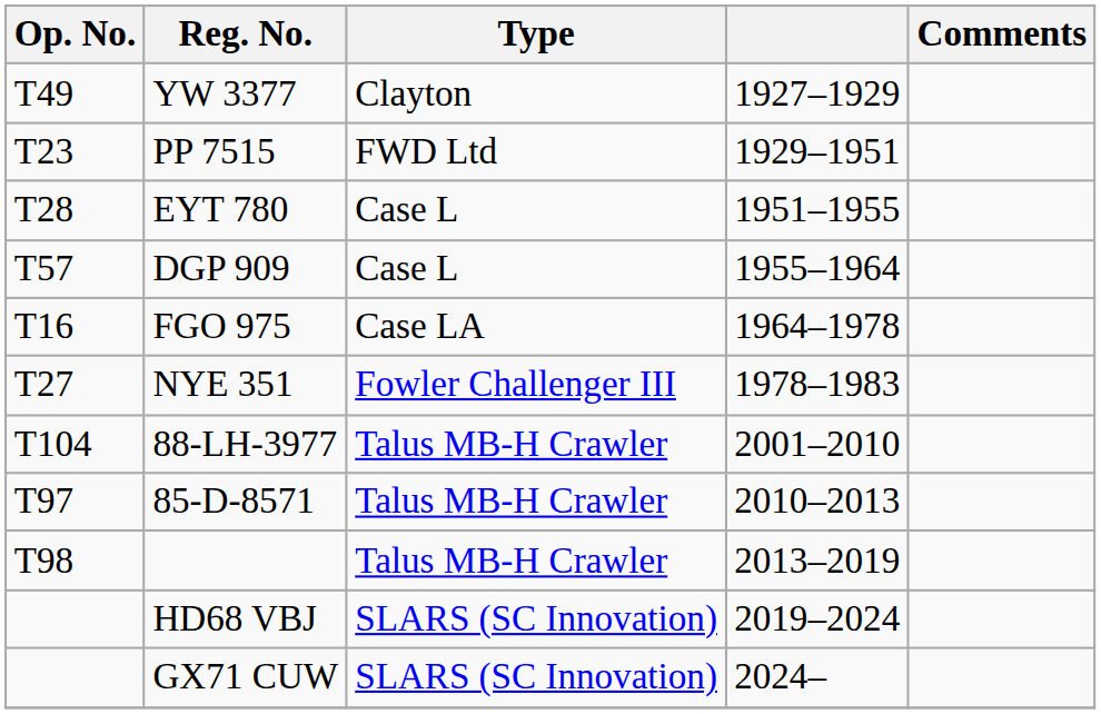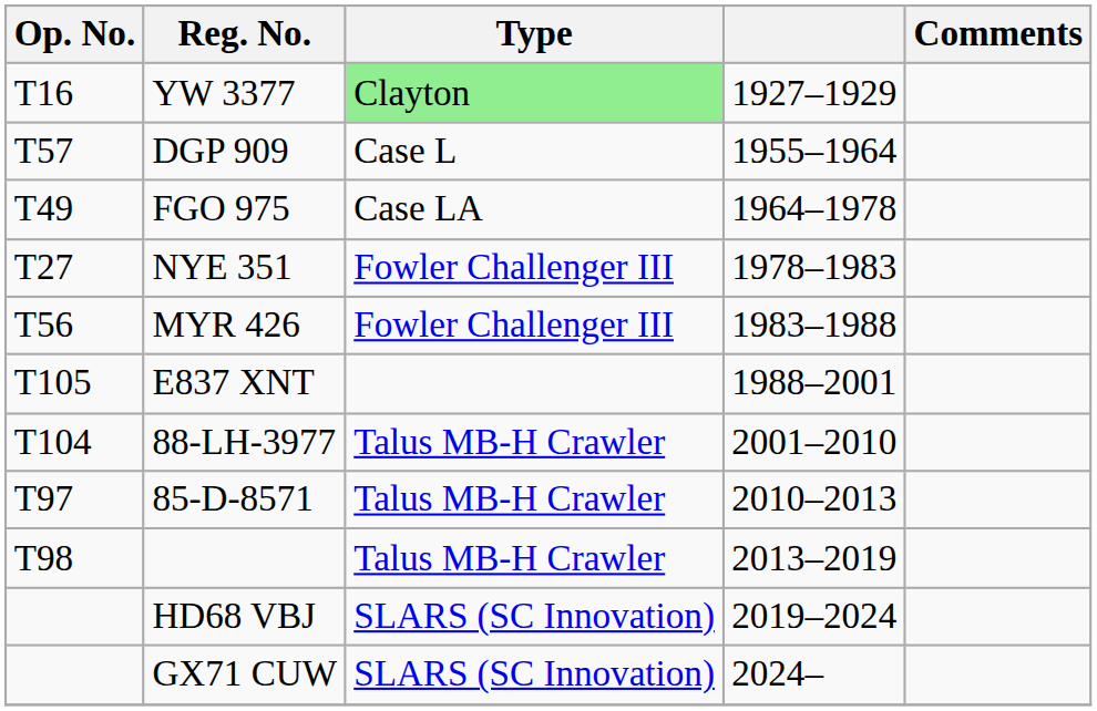 <table class="wikitable">
 <tr>
 <th>Op. No.</th>
 <th>Reg. No.</th>
 <th>Type</th>
 <th></th>
 <th>Comments</th>
 </tr>
 <tr>
-<td>T49</td>
+<td>T16</td>
 <td>YW 3377</td>
-<td>Clayton</td>
+<td style="background: lightgreen;">Clayton</td>
 <td>1927–1929</td>
-<td></td>
-</tr>
-<tr>
-<td>T23</td>
-<td>PP 7515</td>
-<td>FWD Ltd</td>
-<td>1929–1951</td>
-<td></td>
-</tr>
-<tr>
-<td>T28</td>
-<td>EYT 780</td>
-<td>Case L</td>
-<td>1951–1955</td>
 <td></td>
 </tr>
 <tr>
 <td>T57</td>
 <td>DGP 909</td>
 <td>Case L</td>
 <td>1955–1964</td>
 <td></td>
 </tr>
 <tr>
-<td>T16</td>
+<td>T49</td>
 <td>FGO 975</td>
 <td>Case LA</td>
 <td>1964–1978</td>
 <td></td>
 </tr>
 <tr>
 <td>T27</td>
 <td>NYE 351</td>
 <td><a href='#'>Fowler Challenger III</a></td>
 <td>1978–1983</td>
+<td></td>
+</tr>
+<tr>
+<td>T56</td>
+<td>MYR 426</td>
+<td><a href='#'>Fowler Challenger III</a></td>
+<td>1983–1988</td>
+<td></td>
+</tr>
+<tr>
+<td>T105</td>
+<td>E837 XNT</td>
+<td></td>
+<td>1988–2001</td>
 <td></td>
 </tr>
 <tr>
 <td>T104</td>
 <td>88-LH-3977</td>
 <td><a href='#'>Talus MB-H Crawler</a></td>
 <td>2001–2010</td>
 <td></td>
 </tr>
 <tr>
 <td>T97</td>
 <td>85-D-8571</td>
 <td><a href='#'>Talus MB-H Crawler</a></td>
 <td>2010–2013</td>
 <td></td>
 </tr>
 <tr>
 <td>T98</td>
 <td></td>
 <td><a href='#'>Talus MB-H Crawler</a></td>
 <td>2013–2019</td>
 <td></td>
 </tr>
 <tr>
 <td></td>
 <td>HD68 VBJ</td>
 <td><a href='#'>SLARS (SC Innovation)</a></td>
 <td>2019–2024</td>
 <td></td>
 </tr>
 <tr>
 <td></td>
 <td>GX71 CUW</td>
 <td><a href='#'>SLARS (SC Innovation)</a></td>
 <td>2024–</td>
 <td></td>
 </tr>
 <tr>
 </tr>
 </table>
